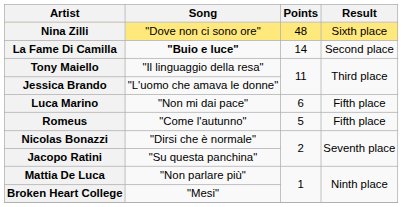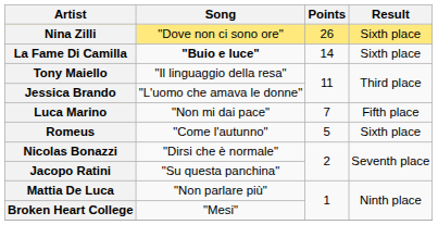 <table class="wikitable plainrowheaders" style="text-align:center">
 <tr>
 <th scope="col">Artist</th>
 <th scope="col">Song</th>
 <th scope="col">Points</th>
 <th scope="col">Result</th>
 </tr>
 <tr style="background:#ffe87c;">
 <th scope="row">Nina Zilli</th>
 <td>"Dove non ci sono ore"</td>
-<td>48</td>
+<td>26</td>
 <td>Sixth place</td>
 </tr>
 <tr>
 <th scope="row">La Fame Di Camilla</th>
 <td><strong>"Buio e luce"</strong></td>
 <td>14</td>
-<td>Second place</td>
+<td>Sixth place</td>
 </tr>
 <tr>
 <th scope="row">Tony Maiello</th>
 <td>"Il linguaggio della resa"</td>
 <td rowspan="2">11</td>
 <td rowspan="2">Third place</td>
 </tr>
 <tr>
 <th scope="row">Jessica Brando</th>
 <td>"L'uomo che amava le donne"</td>
 </tr>
 <tr>
 <th scope="row">Luca Marino</th>
 <td>"Non mi dai pace"</td>
-<td>6</td>
+<td>7</td>
 <td>Fifth place</td>
 </tr>
 <tr>
 <th scope="row">Romeus</th>
 <td>"Come l'autunno"</td>
 <td>5</td>
-<td>Fifth place</td>
+<td>Sixth place</td>
 </tr>
 <tr>
 <th scope="row">Nicolas Bonazzi</th>
 <td>"Dirsi che è normale"</td>
 <td rowspan="2">2</td>
 <td rowspan="2">Seventh place</td>
 </tr>
 <tr>
 <th scope="row">Jacopo Ratini</th>
 <td>"Su questa panchina"</td>
 </tr>
 <tr>
 <th scope="row">Mattia De Luca</th>
 <td>"Non parlare più"</td>
 <td rowspan="2">1</td>
 <td rowspan="2">Ninth place</td>
 </tr>
 <tr>
 <th scope="row">Broken Heart College</th>
 <td>"Mesi"</td>
 </tr>
 <tr>
 </tr>
 </table>
